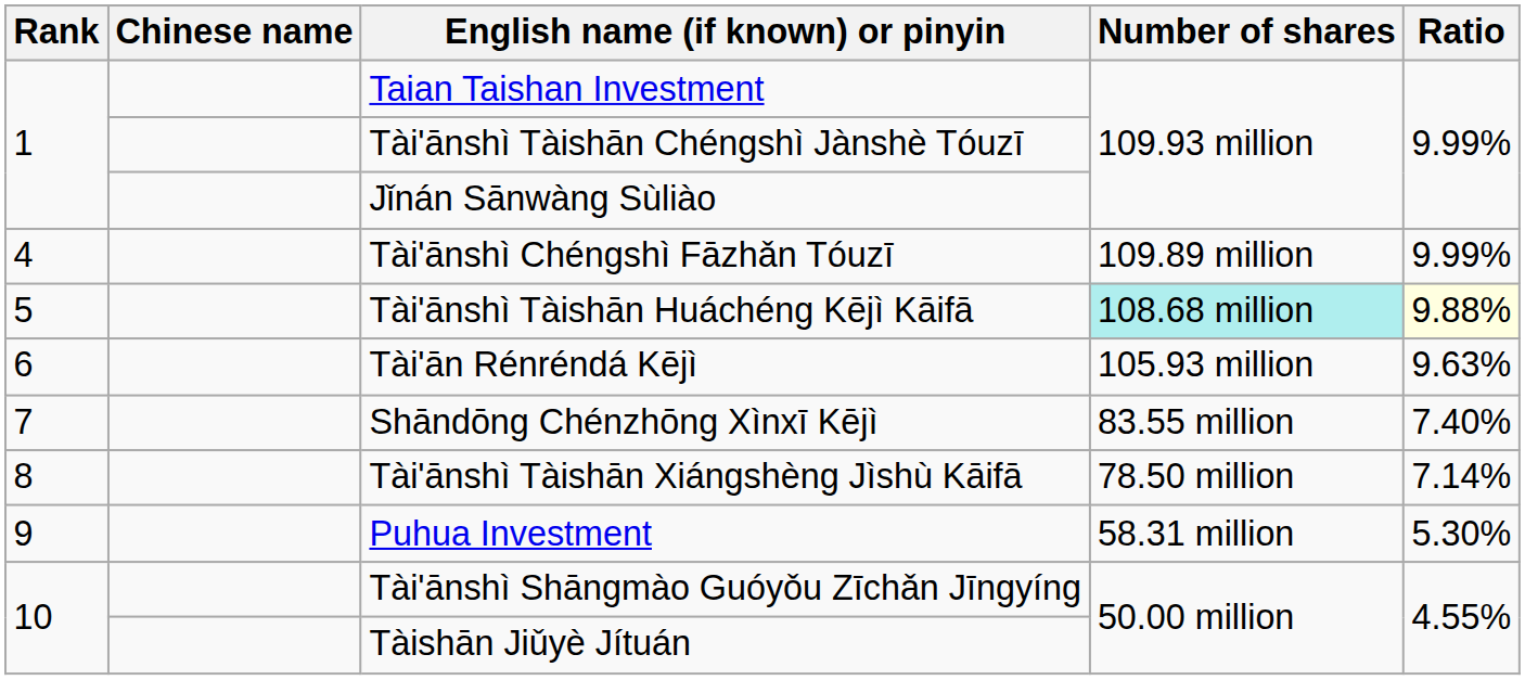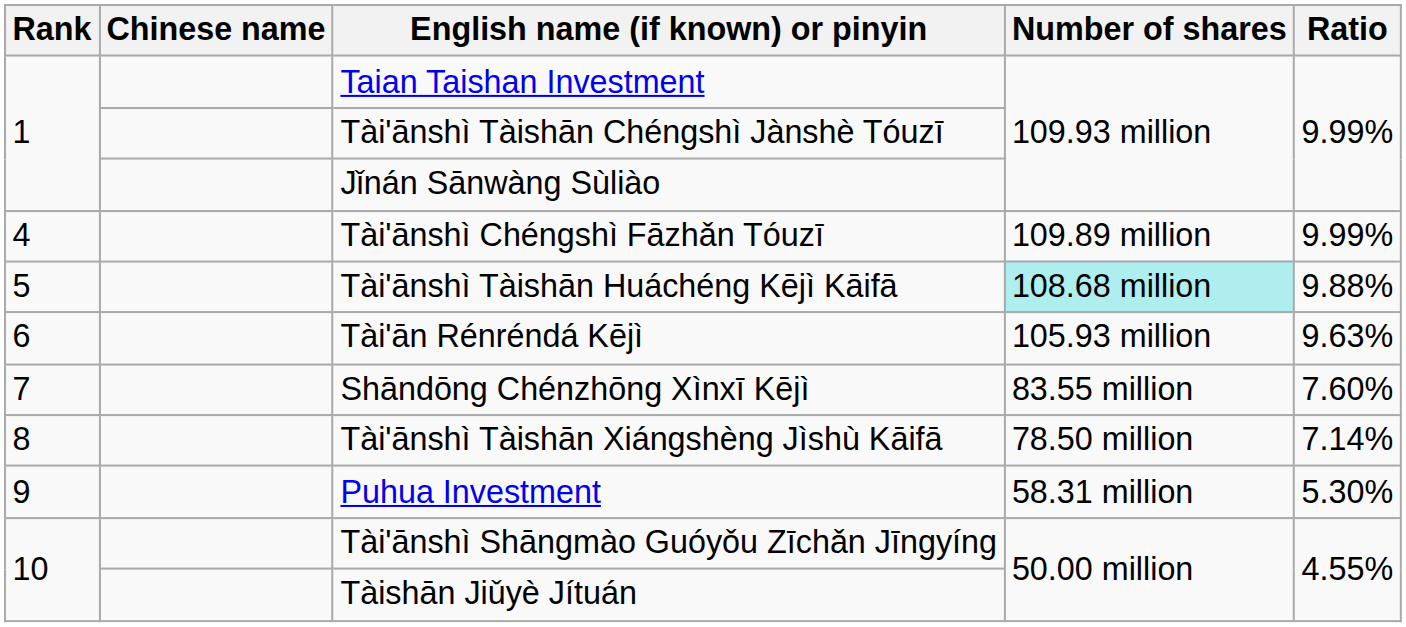 <table class="wikitable" border="1">
 <tr>
 <th>Rank</th>
 <th>Chinese name</th>
 <th>English name (if known) or pinyin</th>
 <th>Number of shares</th>
 <th>Ratio</th>
 </tr>
 <tr>
 <td rowspan=3>1</td>
 <td></td>
 <td><a href='#'>Taian Taishan Investment</a></td>
 <td rowspan=3>109.93 million</td>
 <td rowspan=3>9.99%</td>
 </tr>
 <tr>
 <td></td>
 <td>Tài'ānshì Tàishān Chéngshì Jànshè Tóuzī</td>
 </tr>
 <tr>
 <td></td>
 <td>Jǐnán Sānwàng Sùliào</td>
 </tr>
 <tr>
 <td>4</td>
 <td></td>
 <td>Tài'ānshì Chéngshì Fāzhǎn Tóuzī</td>
 <td>109.89 million</td>
 <td>9.99%</td>
 </tr>
 <tr>
 <td>5</td>
 <td></td>
 <td>Tài'ānshì Tàishān Huáchéng Kējì Kāifā</td>
 <td style="background: paleturquoise;">108.68 million</td>
-<td style="background: lightyellow;">9.88%</td>
+<td>9.88%</td>
 </tr>
 <tr>
 <td>6</td>
 <td></td>
 <td>Tài'ān Rénréndá Kējì</td>
 <td>105.93 million</td>
 <td>9.63%</td>
 </tr>
 <tr>
 <td>7</td>
 <td></td>
 <td>Shāndōng Chénzhōng Xìnxī Kējì</td>
 <td>83.55 million</td>
-<td>7.40%</td>
+<td>7.60%</td>
 </tr>
 <tr>
 <td>8</td>
 <td></td>
 <td>Tài'ānshì Tàishān Xiángshèng Jìshù Kāifā</td>
 <td>78.50 million</td>
 <td>7.14%</td>
 </tr>
 <tr>
 <td>9</td>
 <td></td>
 <td><a href='#'>Puhua Investment</a></td>
 <td>58.31 million</td>
 <td>5.30%</td>
 </tr>
 <tr>
 <td rowspan=2>10</td>
 <td></td>
 <td>Tài'ānshì Shāngmào Guóyǒu Zīchǎn Jīngyíng</td>
 <td rowspan=2>50.00 million</td>
 <td rowspan=2>4.55%</td>
 </tr>
 <tr>
 <td></td>
 <td>Tàishān Jiǔyè Jítuán</td>
 </tr>
 </table>
